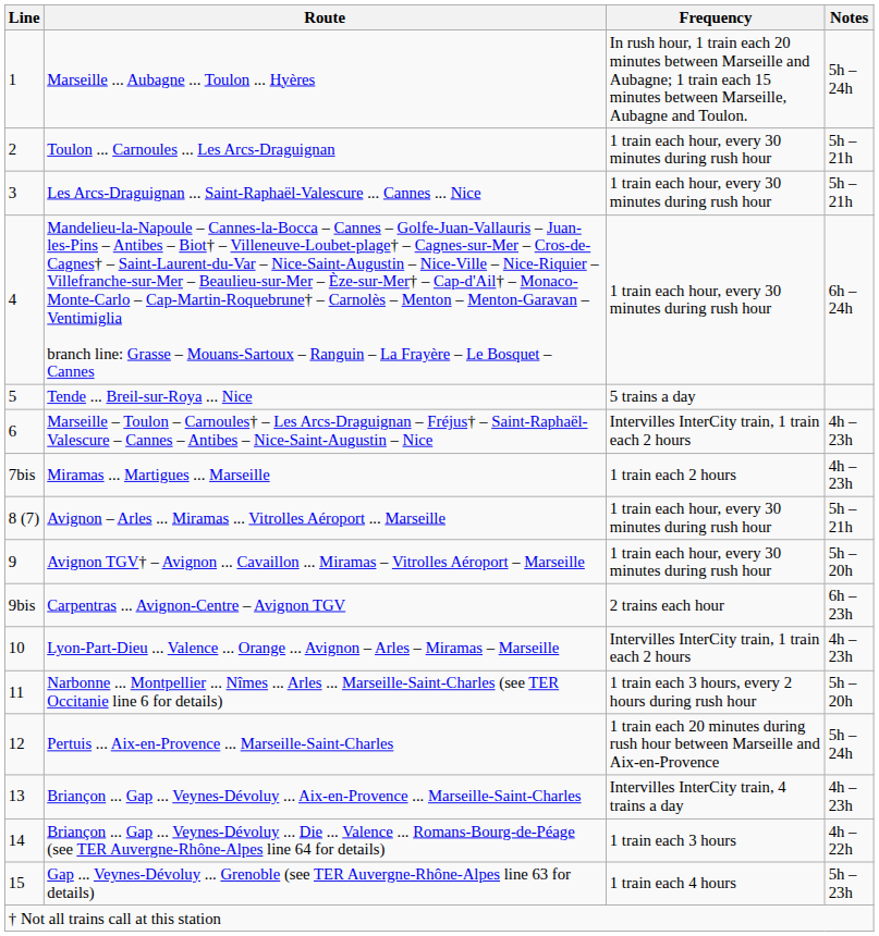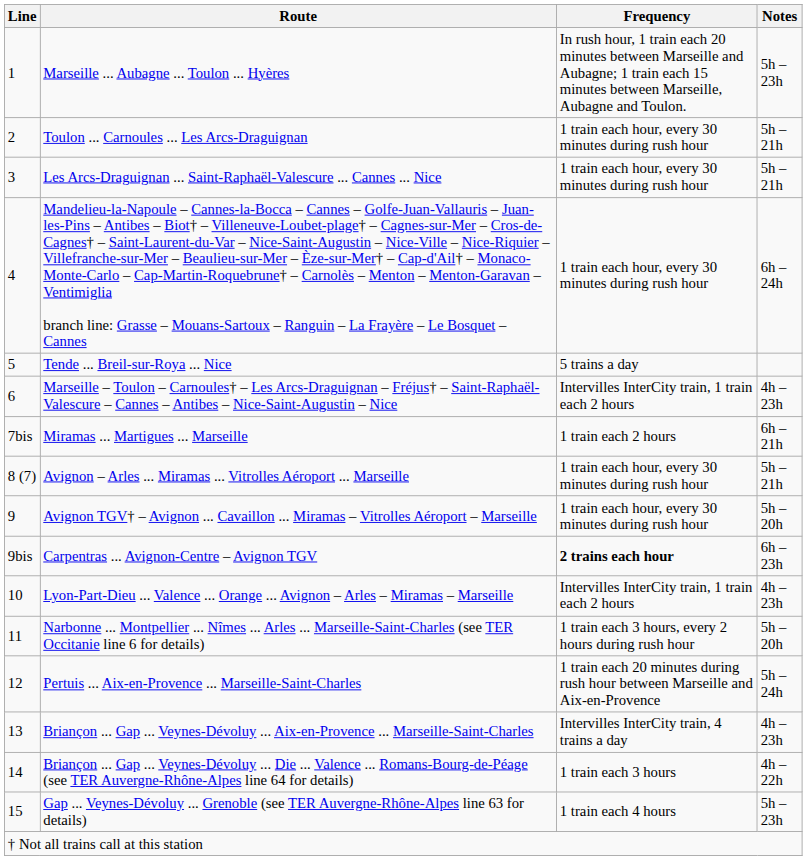 <table class="wikitable vatop">
 <tr>
 <th>Line</th>
 <th>Route</th>
 <th>Frequency</th>
 <th>Notes</th>
 </tr>
 <tr>
 <td>1</td>
 <td><a href='#'>Marseille</a> ... <a href='#'>Aubagne</a> ... <a href='#'>Toulon</a> ... <a href='#'>Hyères</a></td>
 <td>In rush hour, 1 train each 20 minutes between Marseille and Aubagne; 1 train each 15 minutes between Marseille, Aubagne and Toulon.</td>
-<td>5h – 24h</td>
+<td>5h – 23h</td>
 </tr>
 <tr>
 <td>2</td>
 <td><a href='#'>Toulon</a> ... <a href='#'>Carnoules</a> ... <a href='#'>Les Arcs-Draguignan</a></td>
 <td>1 train each hour, every 30 minutes during rush hour</td>
 <td>5h – 21h</td>
 </tr>
 <tr>
 <td>3</td>
 <td><a href='#'>Les Arcs-Draguignan</a> ... <a href='#'>Saint-Raphaël-Valescure</a> ... <a href='#'>Cannes</a> ... <a href='#'>Nice</a></td>
 <td>1 train each hour, every 30 minutes during rush hour</td>
 <td>5h – 21h</td>
 </tr>
 <tr>
 <td>4</td>
 <td><a href='#'>Mandelieu-la-Napoule</a> – <a href='#'>Cannes-la-Bocca</a> – <a href='#'>Cannes</a> – <a href='#'>Golfe-Juan-Vallauris</a> – <a href='#'>Juan-les-Pins</a> – <a href='#'>Antibes</a> – <a href='#'>Biot</a>† – <a href='#'>Villeneuve-Loubet-plage</a>† – <a href='#'>Cagnes-sur-Mer</a> – <a href='#'>Cros-de-Cagnes</a>† – <a href='#'>Saint-Laurent-du-Var</a> – <a href='#'>Nice-Saint-Augustin</a> – <a href='#'>Nice-Ville</a> – <a href='#'>Nice-Riquier</a> – <a href='#'>Villefranche-sur-Mer</a> – <a href='#'>Beaulieu-sur-Mer</a> – <a href='#'>Èze-sur-Mer</a>† – <a href='#'>Cap-d'Ail</a>† – <a href='#'>Monaco-Monte-Carlo</a> – <a href='#'>Cap-Martin-Roquebrune</a>† – <a href='#'>Carnolès</a> – <a href='#'>Menton</a> – <a href='#'>Menton-Garavan</a> – <a href='#'>Ventimiglia</a><br><br>branch line: <a href='#'>Grasse</a> – <a href='#'>Mouans-Sartoux</a> – <a href='#'>Ranguin</a> – <a href='#'>La Frayère</a> – <a href='#'>Le Bosquet</a> – <a href='#'>Cannes</a></td>
 <td>1 train each hour, every 30 minutes during rush hour</td>
 <td>6h – 24h</td>
 </tr>
 <tr>
 <td>5</td>
 <td><a href='#'>Tende</a> ... <a href='#'>Breil-sur-Roya</a> ... <a href='#'>Nice</a></td>
 <td>5 trains a day</td>
 <td></td>
 </tr>
 <tr>
 <td>6</td>
 <td><a href='#'>Marseille</a> – <a href='#'>Toulon</a> – <a href='#'>Carnoules</a>† – <a href='#'>Les Arcs-Draguignan</a> – <a href='#'>Fréjus</a>† – <a href='#'>Saint-Raphaël-Valescure</a> – <a href='#'>Cannes</a> – <a href='#'>Antibes</a> – <a href='#'>Nice-Saint-Augustin</a> – <a href='#'>Nice</a></td>
 <td>Intervilles InterCity train, 1 train each 2 hours</td>
 <td>4h – 23h</td>
 </tr>
 <tr>
 <td>7bis</td>
 <td><a href='#'>Miramas</a> ... <a href='#'>Martigues</a> ... <a href='#'>Marseille</a></td>
 <td>1 train each 2 hours</td>
-<td>4h – 23h</td>
+<td>6h – 21h</td>
 </tr>
 <tr>
 <td>8 (7)</td>
 <td><a href='#'>Avignon</a> – <a href='#'>Arles</a> ... <a href='#'>Miramas</a> ... <a href='#'>Vitrolles Aéroport</a> ... <a href='#'>Marseille</a></td>
 <td>1 train each hour, every 30 minutes during rush hour</td>
 <td>5h – 21h</td>
 </tr>
 <tr>
 <td>9</td>
 <td><a href='#'>Avignon TGV</a>† – <a href='#'>Avignon</a> ... <a href='#'>Cavaillon</a> ... <a href='#'>Miramas</a> – <a href='#'>Vitrolles Aéroport</a> – <a href='#'>Marseille</a></td>
 <td>1 train each hour, every 30 minutes during rush hour</td>
 <td>5h – 20h</td>
 </tr>
 <tr>
 <td>9bis</td>
 <td><a href='#'>Carpentras</a> ... <a href='#'>Avignon-Centre</a> – <a href='#'>Avignon TGV</a></td>
-<td>2 trains each hour</td>
+<td><strong>2 trains each hour</strong></td>
 <td>6h – 23h</td>
 </tr>
 <tr>
 <td>10</td>
 <td><a href='#'>Lyon-Part-Dieu</a> ... <a href='#'>Valence</a> ... <a href='#'>Orange</a> ... <a href='#'>Avignon</a> – <a href='#'>Arles</a> – <a href='#'>Miramas</a> – <a href='#'>Marseille</a></td>
 <td>Intervilles InterCity train, 1 train each 2 hours</td>
 <td>4h – 23h</td>
 </tr>
 <tr>
 <td>11</td>
 <td><a href='#'>Narbonne</a> ... <a href='#'>Montpellier</a> ... <a href='#'>Nîmes</a> ... <a href='#'>Arles</a> ... <a href='#'>Marseille-Saint-Charles</a> (see <a href='#'>TER Occitanie</a> line 6 for details)</td>
 <td>1 train each 3 hours, every 2 hours during rush hour</td>
 <td>5h – 20h</td>
 </tr>
 <tr>
 <td>12</td>
 <td><a href='#'>Pertuis</a> ... <a href='#'>Aix-en-Provence</a> ... <a href='#'>Marseille-Saint-Charles</a></td>
 <td>1 train each 20 minutes during rush hour between Marseille and Aix-en-Provence</td>
 <td>5h – 24h</td>
 </tr>
 <tr>
 <td>13</td>
 <td><a href='#'>Briançon</a> ... <a href='#'>Gap</a> ... <a href='#'>Veynes-Dévoluy</a> ... <a href='#'>Aix-en-Provence</a> ... <a href='#'>Marseille-Saint-Charles</a></td>
 <td>Intervilles InterCity train, 4 trains a day</td>
 <td>4h – 23h</td>
 </tr>
 <tr>
 <td>14</td>
 <td><a href='#'>Briançon</a> ... <a href='#'>Gap</a> ... <a href='#'>Veynes-Dévoluy</a> ... <a href='#'>Die</a> ... <a href='#'>Valence</a> ... <a href='#'>Romans-Bourg-de-Péage</a> (see <a href='#'>TER Auvergne-Rhône-Alpes</a> line 64 for details)</td>
 <td>1 train each 3 hours</td>
 <td>4h – 22h</td>
 </tr>
 <tr>
 <td>15</td>
 <td><a href='#'>Gap</a> ... <a href='#'>Veynes-Dévoluy</a> ... <a href='#'>Grenoble</a> (see <a href='#'>TER Auvergne-Rhône-Alpes</a> line 63 for details)</td>
 <td>1 train each 4 hours</td>
 <td>5h – 23h</td>
 </tr>
 <tr>
 <td colspan=4>† Not all trains call at this station</td>
 </tr>
 </table>
